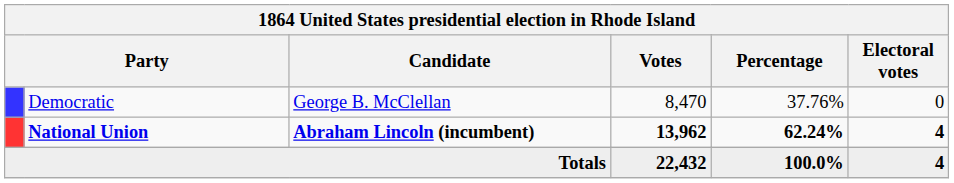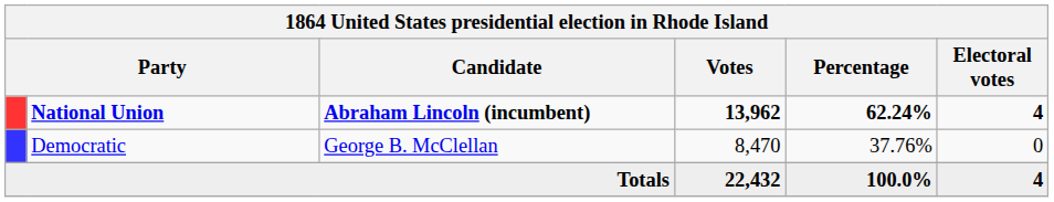 <table class="wikitable" style="font-size: 95%;">
 <tr>
 <th colspan="6">1864 United States presidential election in Rhode Island</th>
 </tr>
 <tr>
 <th colspan="2" style="width: 15em">Party</th>
 <th style="width: 17em">Candidate</th>
 <th style="width: 5em">Votes</th>
 <th style="width: 7em">Percentage</th>
 <th style="width: 5em">Electoral votes</th>
 </tr>
 <tr>
+<th style="background-color:#FF3333; width: 3px"></th>
+<td style="width: 130px"><strong><a href='#'>National Union</a></strong></td>
+<td><strong><a href='#'>Abraham Lincoln</a> (incumbent)</strong></td>
+<td align="right"><strong>13,962</strong></td>
+<td align="right"><strong>62.24%</strong></td>
+<td align="right"><strong>4</strong></td>
+</tr>
+<tr>
 <th style="background-color:#3333FF; width: 3px"></th>
 <td style="width: 130px"><a href='#'>Democratic</a></td>
 <td><a href='#'>George B. McClellan</a></td>
 <td align="right">8,470</td>
 <td align="right">37.76%</td>
 <td align="right">0</td>
-</tr>
-<tr>
-<th style="background-color:#FF3333; width: 3px"></th>
-<td style="width: 130px"><strong><a href='#'>National Union</a></strong></td>
-<td><strong><a href='#'>Abraham Lincoln</a> (incumbent)</strong></td>
-<td align="right"><strong>13,962</strong></td>
-<td align="right"><strong>62.24%</strong></td>
-<td align="right"><strong>4</strong></td>
 </tr>
 <tr>
 </tr>
 <tr bgcolor="#EEEEEE">
 <td colspan="3" align="right"><strong>Totals</strong></td>
 <td align="right"><strong>22,432</strong></td>
 <td align="right"><strong>100.0%</strong></td>
 <td align="right"><strong>4</strong></td>
 </tr>
 <tr>
 </tr>
 </table>
